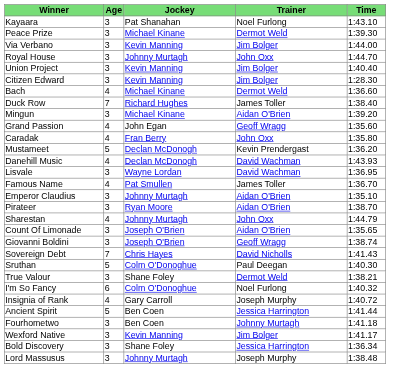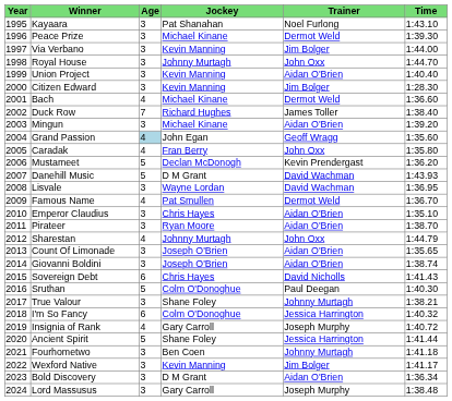 <table class = "sortable" | border="1" style="border-collapse: collapse; font-size:90%">
 <tr bgcolor="#77dd77" align="center">
+<th style="width:36px"><strong>Year</strong></th>
 <th style="width:160px"><strong>Winner</strong></th>
 <th style="width:30px"><strong>Age</strong></th>
 <th style="width:180px"><strong>Jockey</strong></th>
 <th style="width:180px"><strong>Trainer</strong></th>
 <th style="width:60px"><strong>Time</strong></th>
 </tr>
 <tr>
+<td>1995</td>
 <td>Kayaara</td>
 <td>3</td>
 <td>Pat Shanahan</td>
 <td>Noel Furlong</td>
 <td>1:43.10</td>
 </tr>
 <tr>
+<td>1996</td>
 <td>Peace Prize</td>
 <td>3</td>
 <td><a href='#'>Michael Kinane</a></td>
 <td><a href='#'>Dermot Weld</a></td>
 <td>1:39.30</td>
 </tr>
 <tr>
+<td>1997</td>
 <td>Via Verbano</td>
 <td>3</td>
 <td><a href='#'>Kevin Manning</a></td>
 <td><a href='#'>Jim Bolger</a></td>
 <td>1:44.00</td>
 </tr>
 <tr>
+<td>1998</td>
 <td>Royal House</td>
 <td>3</td>
 <td><a href='#'>Johnny Murtagh</a></td>
 <td><a href='#'>John Oxx</a></td>
 <td>1:44.70</td>
 </tr>
 <tr>
+<td>1999</td>
 <td>Union Project</td>
 <td>3</td>
 <td><a href='#'>Kevin Manning</a></td>
-<td><a href='#'>Jim Bolger</a></td>
+<td><a href='#'>Aidan O'Brien</a></td>
 <td>1:40.40</td>
 </tr>
 <tr>
+<td>2000</td>
 <td>Citizen Edward</td>
 <td>3</td>
 <td><a href='#'>Kevin Manning</a></td>
 <td><a href='#'>Jim Bolger</a></td>
 <td>1:28.30</td>
 </tr>
 <tr>
+<td>2001</td>
 <td>Bach</td>
 <td>4</td>
 <td><a href='#'>Michael Kinane</a></td>
 <td><a href='#'>Dermot Weld</a></td>
 <td>1:36.60</td>
 </tr>
 <tr>
+<td>2002</td>
 <td>Duck Row</td>
 <td>7</td>
 <td><a href='#'>Richard Hughes</a></td>
 <td>James Toller</td>
 <td>1:38.40</td>
 </tr>
 <tr>
+<td>2003</td>
 <td>Mingun</td>
 <td>3</td>
 <td><a href='#'>Michael Kinane</a></td>
 <td><a href='#'>Aidan O'Brien</a></td>
 <td>1:39.20</td>
 </tr>
 <tr>
+<td>2004</td>
 <td>Grand Passion</td>
-<td>4</td>
+<td style="background: lightblue;">4</td>
 <td>John Egan</td>
 <td><a href='#'>Geoff Wragg</a></td>
 <td>1:35.60</td>
 </tr>
 <tr>
+<td>2005</td>
 <td>Caradak</td>
 <td>4</td>
 <td><a href='#'>Fran Berry</a></td>
 <td><a href='#'>John Oxx</a></td>
 <td>1:35.80</td>
 </tr>
 <tr>
+<td>2006</td>
 <td>Mustameet</td>
 <td>5</td>
 <td><a href='#'>Declan McDonogh</a></td>
 <td>Kevin Prendergast</td>
 <td>1:36.20</td>
 </tr>
 <tr>
+<td>2007</td>
 <td>Danehill Music</td>
-<td>4</td>
-<td><a href='#'>Declan McDonogh</a></td>
+<td>5</td>
+<td>D M Grant</td>
 <td><a href='#'>David Wachman</a></td>
 <td>1:43.93</td>
 </tr>
 <tr>
+<td>2008</td>
 <td>Lisvale</td>
 <td>3</td>
 <td><a href='#'>Wayne Lordan</a></td>
 <td><a href='#'>David Wachman</a></td>
 <td>1:36.95</td>
 </tr>
 <tr>
+<td>2009</td>
 <td>Famous Name</td>
 <td>4</td>
 <td><a href='#'>Pat Smullen</a></td>
-<td>James Toller</td>
+<td><a href='#'>Dermot Weld</a></td>
 <td>1:36.70</td>
 </tr>
 <tr>
+<td>2010</td>
 <td>Emperor Claudius</td>
 <td>3</td>
-<td><a href='#'>Johnny Murtagh</a></td>
+<td><a href='#'>Chris Hayes</a></td>
 <td><a href='#'>Aidan O'Brien</a></td>
 <td>1:35.10</td>
 </tr>
 <tr>
+<td>2011</td>
 <td>Pirateer</td>
 <td>3</td>
 <td><a href='#'>Ryan Moore</a></td>
 <td><a href='#'>Aidan O'Brien</a></td>
 <td>1:38.70</td>
 </tr>
 <tr>
+<td>2012</td>
 <td>Sharestan</td>
 <td>4</td>
 <td><a href='#'>Johnny Murtagh</a></td>
 <td><a href='#'>John Oxx</a></td>
 <td>1:44.79</td>
 </tr>
 <tr>
+<td>2013</td>
 <td>Count Of Limonade</td>
 <td>3</td>
 <td><a href='#'>Joseph O'Brien</a></td>
 <td><a href='#'>Aidan O'Brien</a></td>
 <td>1:35.65</td>
 </tr>
 <tr>
+<td>2014</td>
 <td>Giovanni Boldini</td>
 <td>3</td>
 <td><a href='#'>Joseph O'Brien</a></td>
-<td><a href='#'>Geoff Wragg</a></td>
+<td><a href='#'>Aidan O'Brien</a></td>
 <td>1:38.74</td>
 </tr>
 <tr>
+<td>2015</td>
 <td>Sovereign Debt</td>
-<td>7</td>
+<td>6</td>
 <td><a href='#'>Chris Hayes</a></td>
 <td><a href='#'>David Nicholls</a></td>
 <td>1:41.43</td>
 </tr>
 <tr>
+<td>2016</td>
 <td>Sruthan</td>
 <td>5</td>
 <td><a href='#'>Colm O'Donoghue</a></td>
 <td>Paul Deegan</td>
 <td>1:40.30</td>
 </tr>
 <tr>
+<td>2017</td>
 <td>True Valour</td>
 <td>3</td>
 <td>Shane Foley</td>
-<td><a href='#'>Dermot Weld</a></td>
+<td><a href='#'>Johnny Murtagh</a></td>
 <td>1:38.21</td>
 </tr>
 <tr>
+<td>2018</td>
 <td>I'm So Fancy</td>
 <td>6</td>
 <td><a href='#'>Colm O'Donoghue</a></td>
-<td>Noel Furlong</td>
+<td><a href='#'>Jessica Harrington</a></td>
 <td>1:40.32</td>
 </tr>
 <tr>
+<td>2019</td>
 <td>Insignia of Rank</td>
 <td>4</td>
 <td>Gary Carroll</td>
 <td>Joseph Murphy</td>
 <td>1:40.72</td>
 </tr>
 <tr>
+<td>2020</td>
 <td>Ancient Spirit</td>
 <td>5</td>
-<td>Ben Coen</td>
+<td>Shane Foley</td>
 <td><a href='#'>Jessica Harrington</a></td>
 <td>1:41.44</td>
 </tr>
 <tr>
+<td>2021</td>
 <td>Fourhometwo</td>
 <td>3</td>
 <td>Ben Coen</td>
 <td><a href='#'>Johnny Murtagh</a></td>
 <td>1:41.18</td>
 </tr>
 <tr>
+<td>2022</td>
 <td>Wexford Native</td>
 <td>3</td>
 <td><a href='#'>Kevin Manning</a></td>
 <td><a href='#'>Jim Bolger</a></td>
 <td>1:41.17</td>
 </tr>
 <tr>
+<td>2023</td>
 <td>Bold Discovery</td>
 <td>3</td>
-<td>Shane Foley</td>
-<td><a href='#'>Jessica Harrington</a></td>
+<td>D M Grant</td>
+<td><a href='#'>Aidan O'Brien</a></td>
 <td>1:36.34</td>
 </tr>
 <tr>
+<td>2024</td>
 <td>Lord Massusus</td>
 <td>3</td>
-<td><a href='#'>Johnny Murtagh</a></td>
+<td>Gary Carroll</td>
 <td>Joseph Murphy</td>
 <td>1:38.48</td>
 </tr>
 </table>
